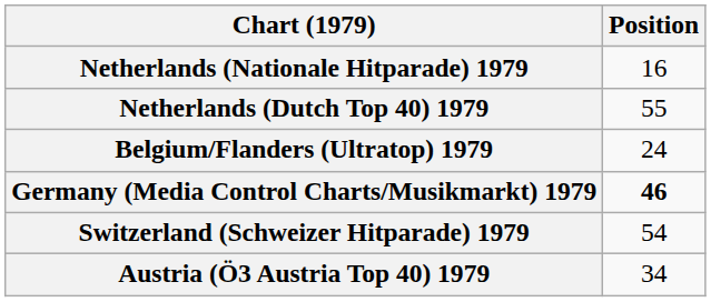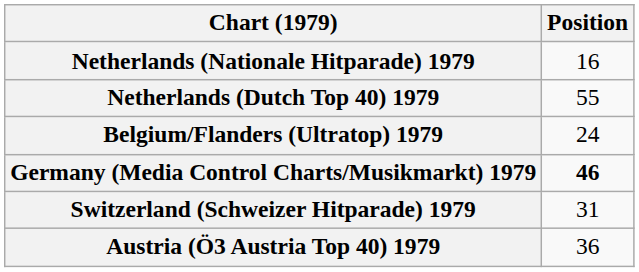 <table class="wikitable sortable plainrowheaders" style="text-align:center;">
 <tr>
 <th>Chart (1979)</th>
 <th>Position</th>
 </tr>
 <tr>
 <th scope="row">Netherlands (Nationale Hitparade) 1979</th>
 <td>16</td>
 </tr>
 <tr>
 <th scope="row">Netherlands (Dutch Top 40) 1979</th>
 <td>55</td>
 </tr>
 <tr>
 <th scope="row">Belgium/Flanders (Ultratop) 1979</th>
 <td>24</td>
 </tr>
 <tr>
 <th scope="row">Germany (Media Control Charts/Musikmarkt) 1979</th>
 <td><strong>46</strong></td>
 </tr>
 <tr>
 <th scope="row">Switzerland (Schweizer Hitparade) 1979</th>
-<td>54</td>
+<td>31</td>
 </tr>
 <tr>
 <th scope="row">Austria (Ö3 Austria Top 40) 1979</th>
-<td>34</td>
+<td>36</td>
 </tr>
 </table>
